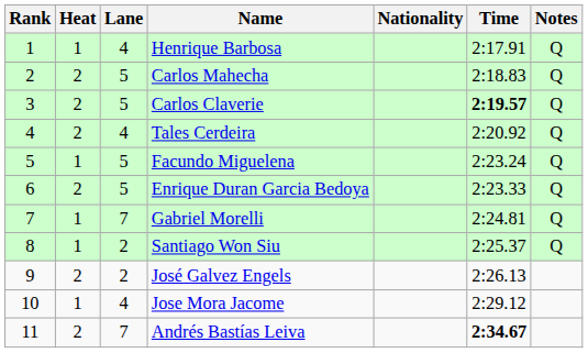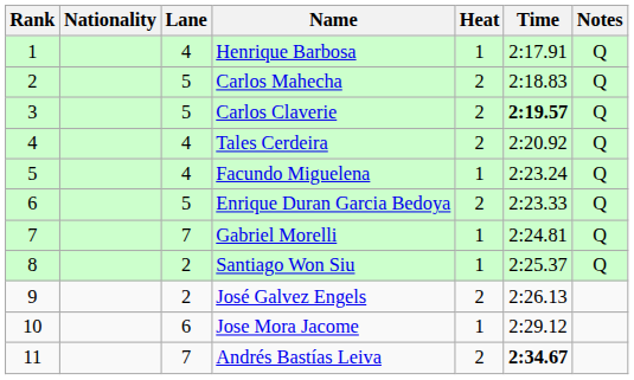 <table class="wikitable sortable" style="text-align:center">
 <tr>
 <th>Rank</th>
-<th>Heat</th>
+<th>Nationality</th>
 <th>Lane</th>
 <th>Name</th>
-<th>Nationality</th>
+<th>Heat</th>
 <th>Time</th>
 <th>Notes</th>
 </tr>
 <tr bgcolor=ccffcc>
 <td>1</td>
-<td>1</td>
+<td align=left></td>
 <td>4</td>
 <td align=left><a href='#'>Henrique Barbosa</a></td>
-<td align=left></td>
+<td>1</td>
 <td>2:17.91</td>
 <td>Q</td>
 </tr>
 <tr bgcolor=ccffcc>
 <td>2</td>
-<td>2</td>
+<td align=left></td>
 <td>5</td>
 <td align=left><a href='#'>Carlos Mahecha</a></td>
-<td align=left></td>
+<td>2</td>
 <td>2:18.83</td>
 <td>Q</td>
 </tr>
 <tr bgcolor=ccffcc>
 <td>3</td>
-<td>2</td>
+<td align=left></td>
 <td>5</td>
 <td align=left><a href='#'>Carlos Claverie</a></td>
-<td align=left></td>
+<td>2</td>
 <td><strong>2:19.57</strong></td>
 <td>Q</td>
 </tr>
 <tr bgcolor=ccffcc>
 <td>4</td>
-<td>2</td>
+<td align=left></td>
 <td>4</td>
 <td align=left><a href='#'>Tales Cerdeira</a></td>
-<td align=left></td>
+<td>2</td>
 <td>2:20.92</td>
 <td>Q</td>
 </tr>
 <tr bgcolor=ccffcc>
 <td>5</td>
+<td align=left></td>
+<td>4</td>
+<td align=left><a href='#'>Facundo Miguelena</a></td>
 <td>1</td>
-<td>5</td>
-<td align=left><a href='#'>Facundo Miguelena</a></td>
-<td align=left></td>
 <td>2:23.24</td>
 <td>Q</td>
 </tr>
 <tr bgcolor=ccffcc>
 <td>6</td>
-<td>2</td>
+<td align=left></td>
 <td>5</td>
 <td align=left><a href='#'>Enrique Duran Garcia Bedoya</a></td>
-<td align=left></td>
+<td>2</td>
 <td>2:23.33</td>
 <td>Q</td>
 </tr>
 <tr bgcolor=ccffcc>
 <td>7</td>
-<td>1</td>
+<td align=left></td>
 <td>7</td>
 <td align=left><a href='#'>Gabriel Morelli</a></td>
-<td align=left></td>
+<td>1</td>
 <td>2:24.81</td>
 <td>Q</td>
 </tr>
 <tr bgcolor=ccffcc>
 <td>8</td>
-<td>1</td>
+<td align=left></td>
 <td>2</td>
 <td align=left><a href='#'>Santiago Won Siu</a></td>
-<td align=left></td>
+<td>1</td>
 <td>2:25.37</td>
 <td>Q</td>
 </tr>
 <tr>
 <td>9</td>
-<td>2</td>
+<td align=left></td>
 <td>2</td>
 <td align=left><a href='#'>José Galvez Engels</a></td>
-<td align=left></td>
+<td>2</td>
 <td>2:26.13</td>
 <td></td>
 </tr>
 <tr>
 <td>10</td>
+<td align=left></td>
+<td>6</td>
+<td align=left><a href='#'>Jose Mora Jacome</a></td>
 <td>1</td>
-<td>4</td>
-<td align=left><a href='#'>Jose Mora Jacome</a></td>
-<td align=left></td>
 <td>2:29.12</td>
 <td></td>
 </tr>
 <tr>
 <td>11</td>
-<td>2</td>
+<td align=left></td>
 <td>7</td>
 <td align=left><a href='#'>Andrés Bastías Leiva</a></td>
-<td align=left></td>
+<td>2</td>
 <td><strong>2:34.67</strong></td>
 <td></td>
 </tr>
 </table>
